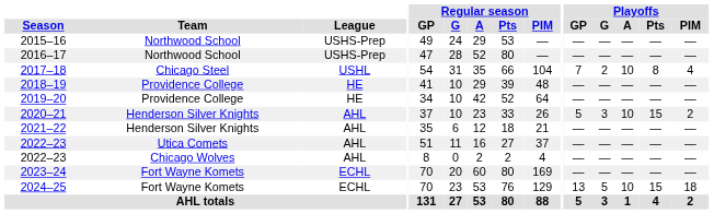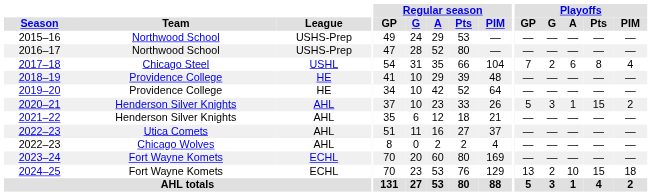 <table border="0" cellpadding="1" cellspacing="0" style="text-align:center; width:60em">
 <tr bgcolor="#e0e0e0">
 <th colspan="3" bgcolor="#ffffff"></th>
 <th rowspan="99" bgcolor="#ffffff"></th>
 <th colspan="5"><a href='#'>Regular season</a></th>
 <th rowspan="99" bgcolor="#ffffff"></th>
 <th colspan="5"><a href='#'>Playoffs</a></th>
 </tr>
 <tr bgcolor="#e0e0e0">
 <th><a href='#'>Season</a></th>
 <th>Team</th>
 <th>League</th>
 <th>GP</th>
 <th><a href='#'>G</a></th>
 <th><a href='#'>A</a></th>
 <th><a href='#'>Pts</a></th>
 <th><a href='#'>PIM</a></th>
 <th>GP</th>
 <th>G</th>
 <th>A</th>
 <th>Pts</th>
 <th>PIM</th>
 </tr>
 <tr>
 <td>2015–16</td>
 <td><a href='#'>Northwood School</a></td>
 <td>USHS-Prep</td>
 <td>49</td>
 <td>24</td>
 <td>29</td>
 <td>53</td>
 <td>—</td>
 <td>—</td>
 <td>—</td>
 <td>—</td>
 <td>—</td>
 <td>—</td>
 </tr>
 <tr bgcolor="#f0f0f0">
 <td>2016–17</td>
 <td>Northwood School</td>
 <td>USHS-Prep</td>
 <td>47</td>
 <td>28</td>
 <td>52</td>
 <td>80</td>
 <td>—</td>
 <td>—</td>
 <td>—</td>
 <td>—</td>
 <td>—</td>
 <td>—</td>
 </tr>
 <tr>
 <td><a href='#'>2017–18</a></td>
 <td><a href='#'>Chicago Steel</a></td>
 <td><a href='#'>USHL</a></td>
 <td>54</td>
 <td>31</td>
 <td>35</td>
 <td>66</td>
 <td>104</td>
 <td>7</td>
 <td>2</td>
-<td>10</td>
+<td>6</td>
 <td>8</td>
 <td>4</td>
 </tr>
 <tr bgcolor="#f0f0f0">
 <td><a href='#'>2018–19</a></td>
 <td><a href='#'>Providence College</a></td>
 <td><a href='#'>HE</a></td>
 <td>41</td>
 <td>10</td>
 <td>29</td>
 <td>39</td>
 <td>48</td>
 <td>—</td>
 <td>—</td>
 <td>—</td>
 <td>—</td>
 <td>—</td>
 </tr>
 <tr>
 <td><a href='#'>2019–20</a></td>
 <td>Providence College</td>
 <td>HE</td>
 <td>34</td>
 <td>10</td>
 <td>42</td>
 <td>52</td>
 <td>64</td>
 <td>—</td>
 <td>—</td>
 <td>—</td>
 <td>—</td>
 <td>—</td>
 </tr>
 <tr bgcolor="#f0f0f0">
 <td><a href='#'>2020–21</a></td>
 <td><a href='#'>Henderson Silver Knights</a></td>
 <td><a href='#'>AHL</a></td>
 <td>37</td>
 <td>10</td>
 <td>23</td>
 <td>33</td>
 <td>26</td>
 <td>5</td>
 <td>3</td>
-<td>10</td>
+<td>1</td>
 <td>15</td>
 <td>2</td>
 </tr>
 <tr>
 <td><a href='#'>2021–22</a></td>
 <td>Henderson Silver Knights</td>
 <td>AHL</td>
 <td>35</td>
 <td>6</td>
 <td>12</td>
 <td>18</td>
 <td>21</td>
 <td>—</td>
 <td>—</td>
 <td>—</td>
 <td>—</td>
 <td>—</td>
 </tr>
 <tr bgcolor="#f0f0f0">
 <td><a href='#'>2022–23</a></td>
 <td><a href='#'>Utica Comets</a></td>
 <td>AHL</td>
 <td>51</td>
 <td>11</td>
 <td>16</td>
 <td>27</td>
 <td>37</td>
 <td>—</td>
 <td>—</td>
 <td>—</td>
 <td>—</td>
 <td>—</td>
 </tr>
 <tr>
 <td>2022–23</td>
 <td><a href='#'>Chicago Wolves</a></td>
 <td>AHL</td>
 <td>8</td>
 <td>0</td>
 <td>2</td>
 <td>2</td>
 <td>4</td>
 <td>—</td>
 <td>—</td>
 <td>—</td>
 <td>—</td>
 <td>—</td>
 </tr>
 <tr bgcolor="#f0f0f0">
 <td><a href='#'>2023–24</a></td>
 <td><a href='#'>Fort Wayne Komets</a></td>
 <td><a href='#'>ECHL</a></td>
 <td>70</td>
 <td>20</td>
 <td>60</td>
 <td>80</td>
 <td>169</td>
 <td>—</td>
 <td>—</td>
 <td>—</td>
 <td>—</td>
 <td>—</td>
 </tr>
 <tr>
 <td><a href='#'>2024–25</a></td>
 <td>Fort Wayne Komets</td>
 <td>ECHL</td>
 <td>70</td>
 <td>23</td>
 <td>53</td>
 <td>76</td>
 <td>129</td>
 <td>13</td>
-<td>5</td>
+<td>2</td>
 <td>10</td>
 <td>15</td>
 <td>18</td>
 </tr>
 <tr bgcolor="#e0e0e0">
 <th colspan="3">AHL totals</th>
 <th>131</th>
 <th>27</th>
 <th>53</th>
 <th>80</th>
 <th>88</th>
 <th>5</th>
 <th>3</th>
 <th>1</th>
 <th>4</th>
 <th>2</th>
 </tr>
 </table>
